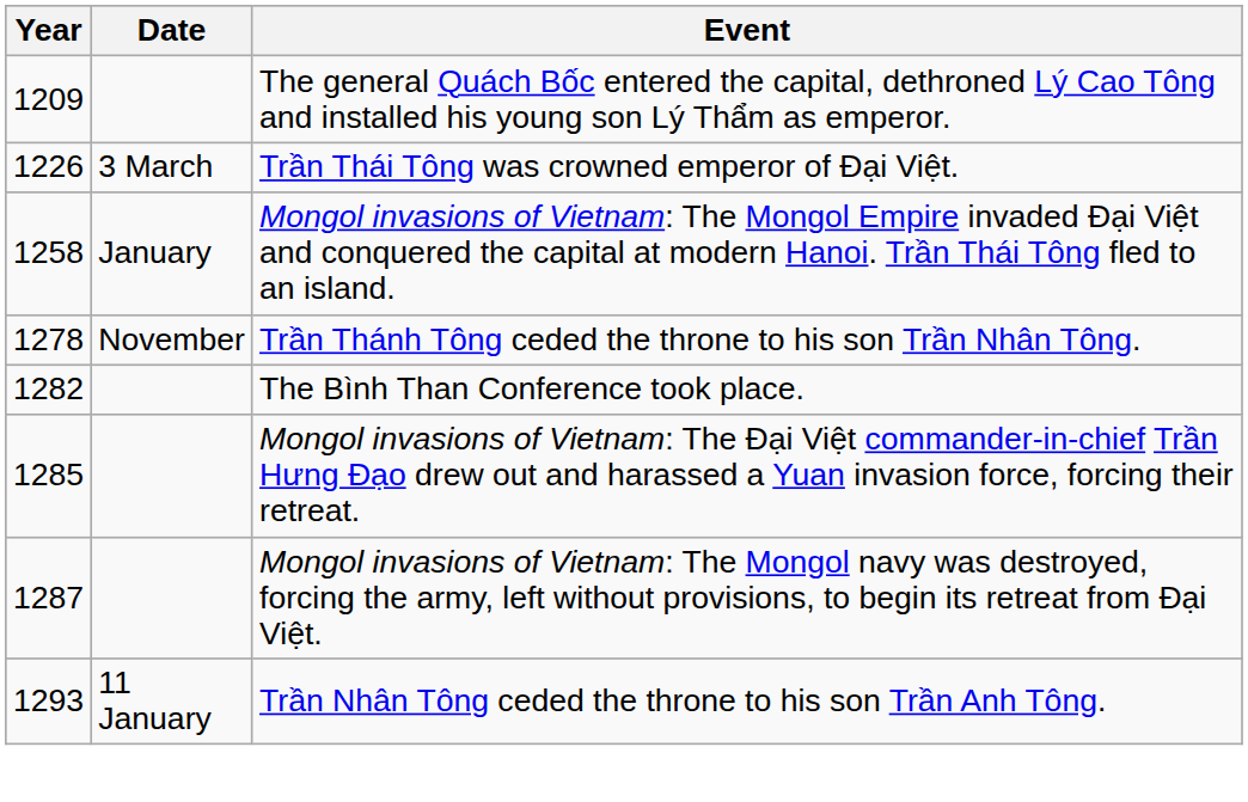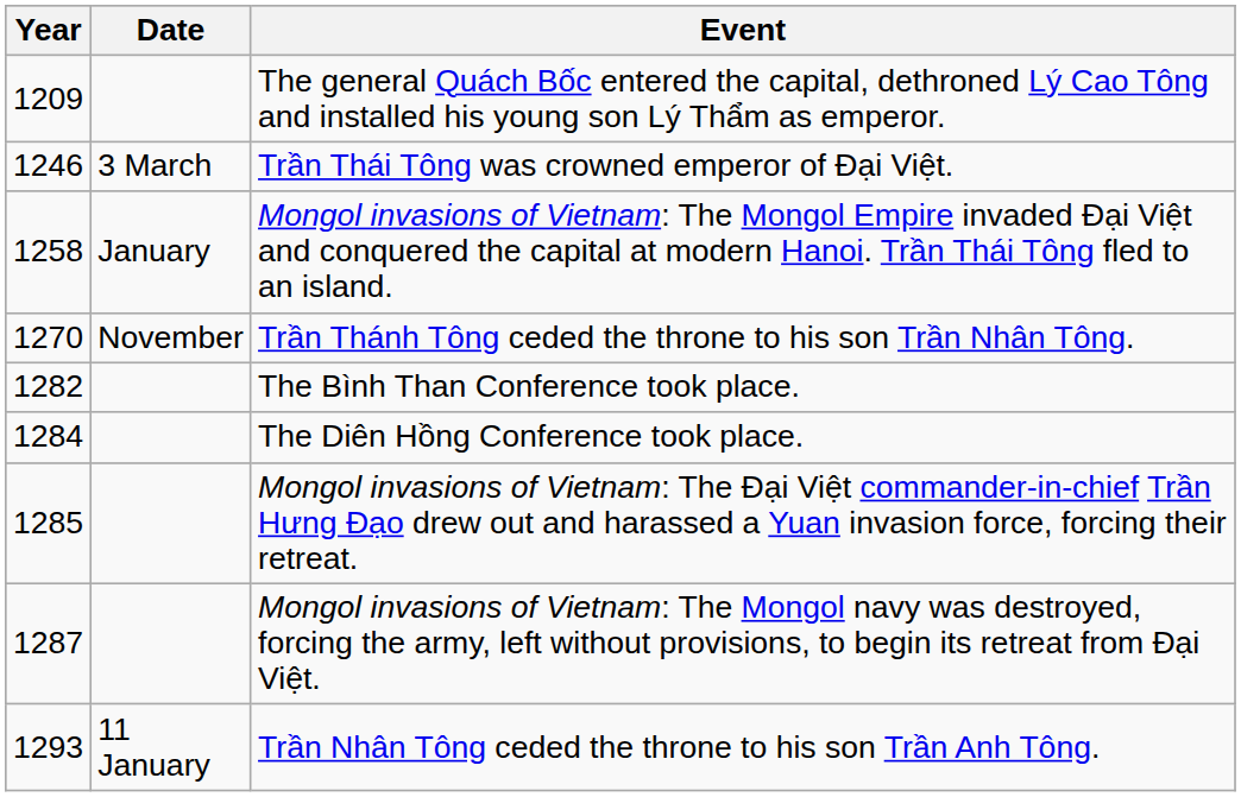 <table class="wikitable" width="100%">
 <tr>
 <th style="width:6%">Year</th>
 <th style="width:10%">Date</th>
 <th>Event</th>
 </tr>
 <tr>
 <td>1209</td>
 <td></td>
 <td>The general <a href='#'>Quách Bốc</a> entered the capital, dethroned <a href='#'>Lý Cao Tông</a> and installed his young son Lý Thẩm as emperor.</td>
 </tr>
 <tr>
-<td>1226</td>
+<td>1246</td>
 <td>3 March</td>
 <td><a href='#'>Trần Thái Tông</a> was crowned emperor of Đại Việt.</td>
 </tr>
 <tr>
 <td>1258</td>
 <td>January</td>
 <td><em><a href='#'>Mongol invasions of Vietnam</a></em>: The <a href='#'>Mongol Empire</a> invaded Đại Việt and conquered the capital at modern <a href='#'>Hanoi</a>. <a href='#'>Trần Thái Tông</a> fled to an island.</td>
 </tr>
 <tr>
-<td>1278</td>
+<td>1270</td>
 <td>November</td>
 <td><a href='#'>Trần Thánh Tông</a> ceded the throne to his son <a href='#'>Trần Nhân Tông</a>.</td>
 </tr>
 <tr>
 <td>1282</td>
 <td></td>
 <td>The Bình Than Conference took place.</td>
+</tr>
+<tr>
+<td>1284</td>
+<td></td>
+<td>The Diên Hồng Conference took place.</td>
 </tr>
 <tr>
 <td>1285</td>
 <td></td>
 <td><em>Mongol invasions of Vietnam</em>: The Đại Việt <a href='#'>commander-in-chief</a> <a href='#'>Trần Hưng Đạo</a> drew out and harassed a <a href='#'>Yuan</a> invasion force, forcing their retreat.</td>
 </tr>
 <tr>
 <td>1287</td>
 <td></td>
 <td><em>Mongol invasions of Vietnam</em>: The <a href='#'>Mongol</a> navy was destroyed, forcing the army, left without provisions, to begin its retreat from Đại Việt.</td>
 </tr>
 <tr>
 <td>1293</td>
 <td>11 January</td>
 <td><a href='#'>Trần Nhân Tông</a> ceded the throne to his son <a href='#'>Trần Anh Tông</a>.</td>
 </tr>
 </table>
